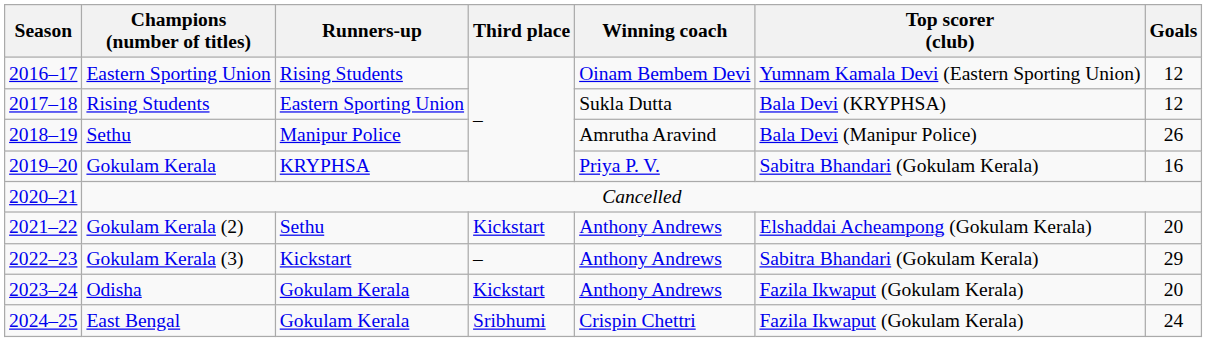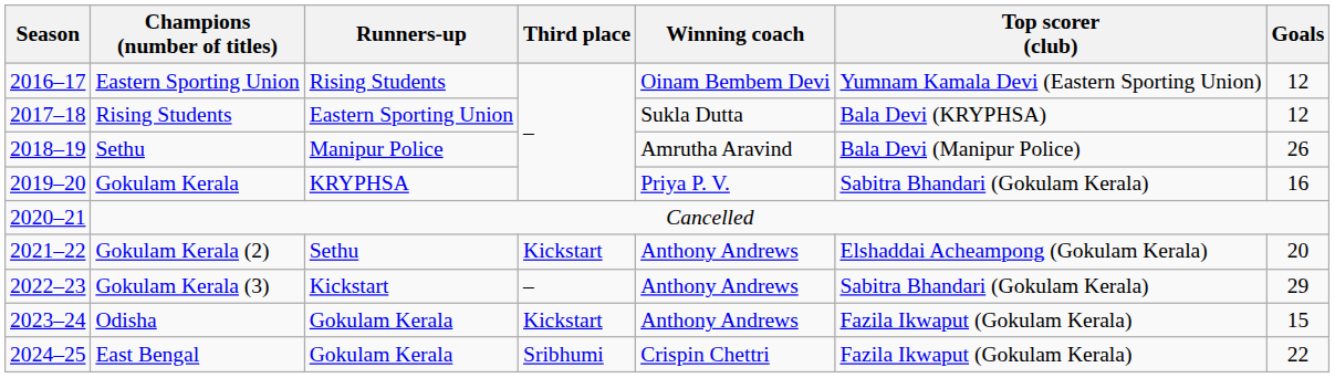 <table class="wikitable">
 <tr>
 <th>Season</th>
 <th>Champions<br>(number of titles)</th>
 <th>Runners-up</th>
 <th>Third place</th>
 <th>Winning coach</th>
 <th>Top scorer<br>(club)</th>
 <th>Goals</th>
 </tr>
 <tr>
 <td><a href='#'>2016–17</a></td>
 <td><a href='#'>Eastern Sporting Union</a></td>
 <td><a href='#'>Rising Students</a></td>
 <td rowspan="4">–</td>
 <td> <a href='#'>Oinam Bembem Devi</a></td>
 <td> <a href='#'>Yumnam Kamala Devi</a> (Eastern Sporting Union)</td>
 <td align=center>12</td>
 </tr>
 <tr>
 <td><a href='#'>2017–18</a></td>
 <td><a href='#'>Rising Students</a></td>
 <td><a href='#'>Eastern Sporting Union</a></td>
 <td> Sukla Dutta</td>
 <td> <a href='#'>Bala Devi</a> (KRYPHSA)</td>
 <td align=center>12</td>
 </tr>
 <tr>
 <td><a href='#'>2018–19</a></td>
 <td><a href='#'>Sethu</a></td>
 <td><a href='#'>Manipur Police</a></td>
 <td> Amrutha Aravind</td>
 <td> <a href='#'>Bala Devi</a> (Manipur Police)</td>
 <td align=center>26</td>
 </tr>
 <tr>
 <td><a href='#'>2019–20</a></td>
 <td><a href='#'>Gokulam Kerala</a></td>
 <td><a href='#'>KRYPHSA</a></td>
 <td> <a href='#'>Priya P. V.</a></td>
 <td> <a href='#'>Sabitra Bhandari</a> (Gokulam Kerala)</td>
 <td align=center>16</td>
 </tr>
 <tr>
 <td><a href='#'>2020–21</a></td>
 <td colspan="6" style="text-align:center;"><em>Cancelled</em></td>
 </tr>
 <tr>
 <td><a href='#'>2021–22</a></td>
 <td><a href='#'>Gokulam Kerala</a> (2)</td>
 <td><a href='#'>Sethu</a></td>
 <td><a href='#'>Kickstart</a></td>
 <td> <a href='#'>Anthony Andrews</a></td>
 <td> <a href='#'>Elshaddai Acheampong</a> (Gokulam Kerala)</td>
 <td align=center>20</td>
 </tr>
 <tr>
 <td><a href='#'>2022–23</a></td>
 <td><a href='#'>Gokulam Kerala</a> (3)</td>
 <td><a href='#'>Kickstart</a></td>
 <td>–</td>
 <td> <a href='#'>Anthony Andrews</a></td>
 <td> <a href='#'>Sabitra Bhandari</a> (Gokulam Kerala)</td>
 <td align=center>29</td>
 </tr>
 <tr>
 <td><a href='#'>2023–24</a></td>
 <td><a href='#'>Odisha</a></td>
 <td><a href='#'>Gokulam Kerala</a></td>
 <td><a href='#'>Kickstart</a></td>
 <td> <a href='#'>Anthony Andrews</a></td>
 <td> <a href='#'>Fazila Ikwaput</a> (Gokulam Kerala)</td>
-<td align=center>20</td>
+<td align=center>15</td>
 </tr>
 <tr>
 <td><a href='#'>2024–25</a></td>
 <td><a href='#'>East Bengal</a></td>
 <td><a href='#'>Gokulam Kerala</a></td>
 <td><a href='#'>Sribhumi</a></td>
 <td> <a href='#'>Crispin Chettri</a></td>
 <td> <a href='#'>Fazila Ikwaput</a> (Gokulam Kerala)</td>
-<td align=center>24</td>
+<td align=center>22</td>
 </tr>
 </table>
